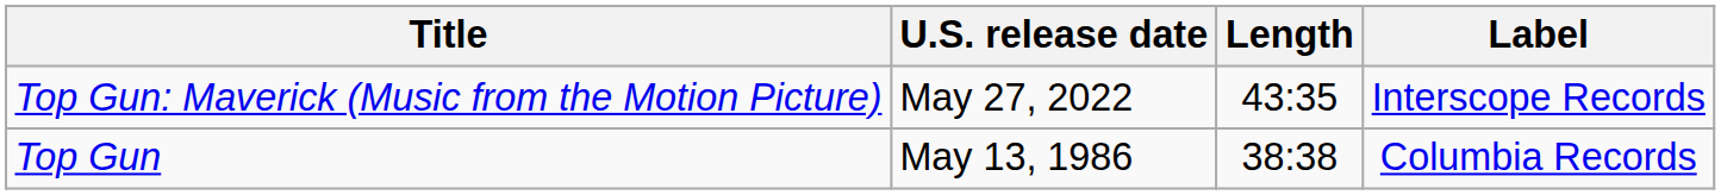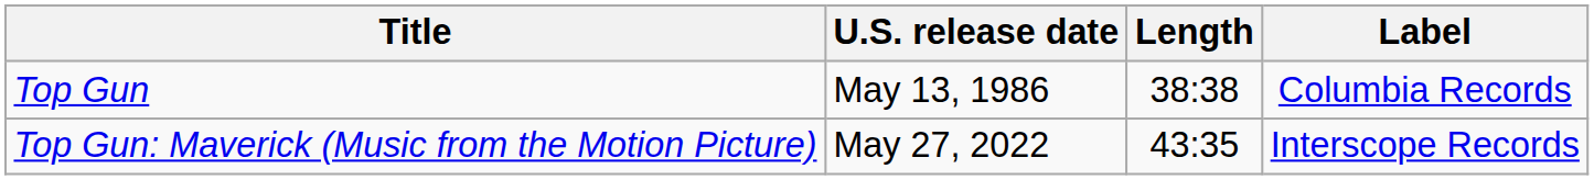 <table class="wikitable sortable" style="text-align:center;">
 <tr>
 <th>Title</th>
 <th>U.S. release date</th>
 <th>Length</th>
 <th>Label</th>
 </tr>
 <tr>
+<td style="text-align: left;"><em><a href='#'>Top Gun</a></em></td>
+<td style="text-align: left;">May 13, 1986</td>
+<td>38:38</td>
+<td><a href='#'>Columbia Records</a></td>
+</tr>
+<tr>
 <td style="text-align: left;"><em><a href='#'>Top Gun: Maverick (Music from the Motion Picture)</a></em></td>
 <td style="text-align: left;">May 27, 2022</td>
 <td>43:35</td>
 <td><a href='#'>Interscope Records</a></td>
 </tr>
-<tr>
-<td style="text-align: left;"><em><a href='#'>Top Gun</a></em></td>
-<td style="text-align: left;">May 13, 1986</td>
-<td>38:38</td>
-<td><a href='#'>Columbia Records</a></td>
-</tr>
 </table>
